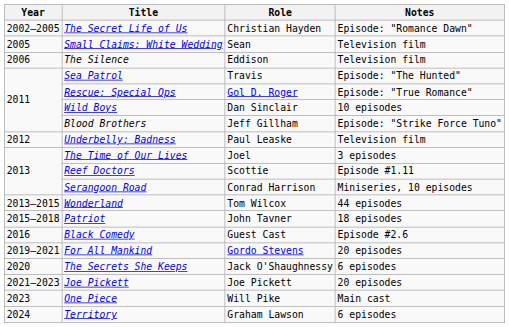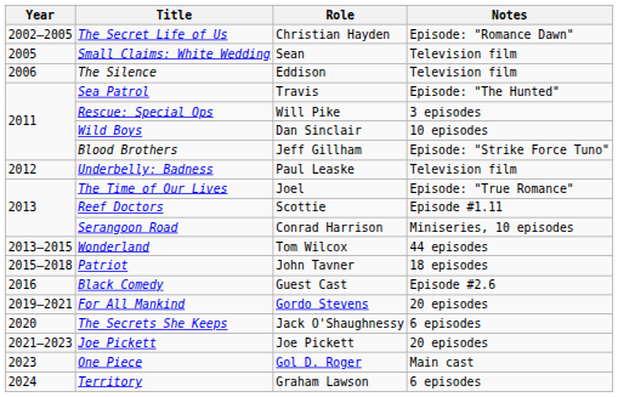 <table class="wikitable sortable">
 <tr>
 <th>Year</th>
 <th>Title</th>
 <th>Role</th>
 <th class="unsortable">Notes</th>
 </tr>
 <tr>
 <td>2002–2005</td>
 <td><em><a href='#'>The Secret Life of Us</a></em></td>
 <td>Christian Hayden</td>
 <td>Episode: "Romance Dawn"</td>
 </tr>
 <tr>
 <td>2005</td>
 <td><em><a href='#'>Small Claims: White Wedding</a></em></td>
 <td>Sean</td>
 <td>Television film</td>
 </tr>
 <tr>
 <td>2006</td>
 <td><em>The Silence</em></td>
 <td>Eddison</td>
 <td>Television film</td>
 </tr>
 <tr>
 <td rowspan="4">2011</td>
 <td><em><a href='#'>Sea Patrol</a></em></td>
 <td>Travis</td>
 <td>Episode: "The Hunted"</td>
 </tr>
 <tr>
 <td><em><a href='#'>Rescue: Special Ops</a></em></td>
-<td><a href='#'>Gol D. Roger</a></td>
-<td>Episode: "True Romance"</td>
+<td>Will Pike</td>
+<td>3 episodes</td>
 </tr>
 <tr>
 <td><em><a href='#'>Wild Boys</a></em></td>
 <td>Dan Sinclair</td>
 <td>10 episodes</td>
 </tr>
 <tr>
 <td><em>Blood Brothers</em></td>
 <td>Jeff Gillham</td>
 <td>Episode: "Strike Force Tuno"</td>
 </tr>
 <tr>
 <td>2012</td>
 <td><em><a href='#'>Underbelly: Badness</a></em></td>
 <td>Paul Leaske</td>
 <td>Television film</td>
 </tr>
 <tr>
 <td rowspan="3">2013</td>
 <td><em><a href='#'>The Time of Our Lives</a></em></td>
 <td>Joel</td>
-<td>3 episodes</td>
+<td>Episode: "True Romance"</td>
 </tr>
 <tr>
 <td><em><a href='#'>Reef Doctors</a></em></td>
 <td>Scottie</td>
 <td>Episode #1.11</td>
 </tr>
 <tr>
 <td><em><a href='#'>Serangoon Road</a></em></td>
 <td>Conrad Harrison</td>
 <td>Miniseries, 10 episodes</td>
 </tr>
 <tr>
 <td>2013–2015</td>
 <td><em><a href='#'>Wonderland</a></em></td>
 <td>Tom Wilcox</td>
 <td>44 episodes</td>
 </tr>
 <tr>
 <td>2015–2018</td>
 <td><em><a href='#'>Patriot</a></em></td>
 <td>John Tavner</td>
 <td>18 episodes</td>
 </tr>
 <tr>
 <td>2016</td>
 <td><em><a href='#'>Black Comedy</a></em></td>
 <td>Guest Cast</td>
 <td>Episode #2.6</td>
 </tr>
 <tr>
 <td>2019–2021</td>
 <td><em><a href='#'>For All Mankind</a></em></td>
 <td><a href='#'>Gordo Stevens</a></td>
 <td>20 episodes</td>
 </tr>
 <tr>
 <td>2020</td>
 <td><em><a href='#'>The Secrets She Keeps</a></em></td>
 <td>Jack O'Shaughnessy</td>
 <td>6 episodes</td>
 </tr>
 <tr>
 <td>2021–2023</td>
 <td><em><a href='#'>Joe Pickett</a></em></td>
 <td>Joe Pickett</td>
 <td>20 episodes</td>
 </tr>
 <tr>
 <td>2023</td>
 <td><em><a href='#'>One Piece</a></em></td>
-<td>Will Pike</td>
+<td><a href='#'>Gol D. Roger</a></td>
 <td>Main cast</td>
 </tr>
 <tr>
 <td>2024</td>
 <td><em><a href='#'>Territory</a></em></td>
 <td>Graham Lawson</td>
 <td>6 episodes</td>
 </tr>
 </table>
